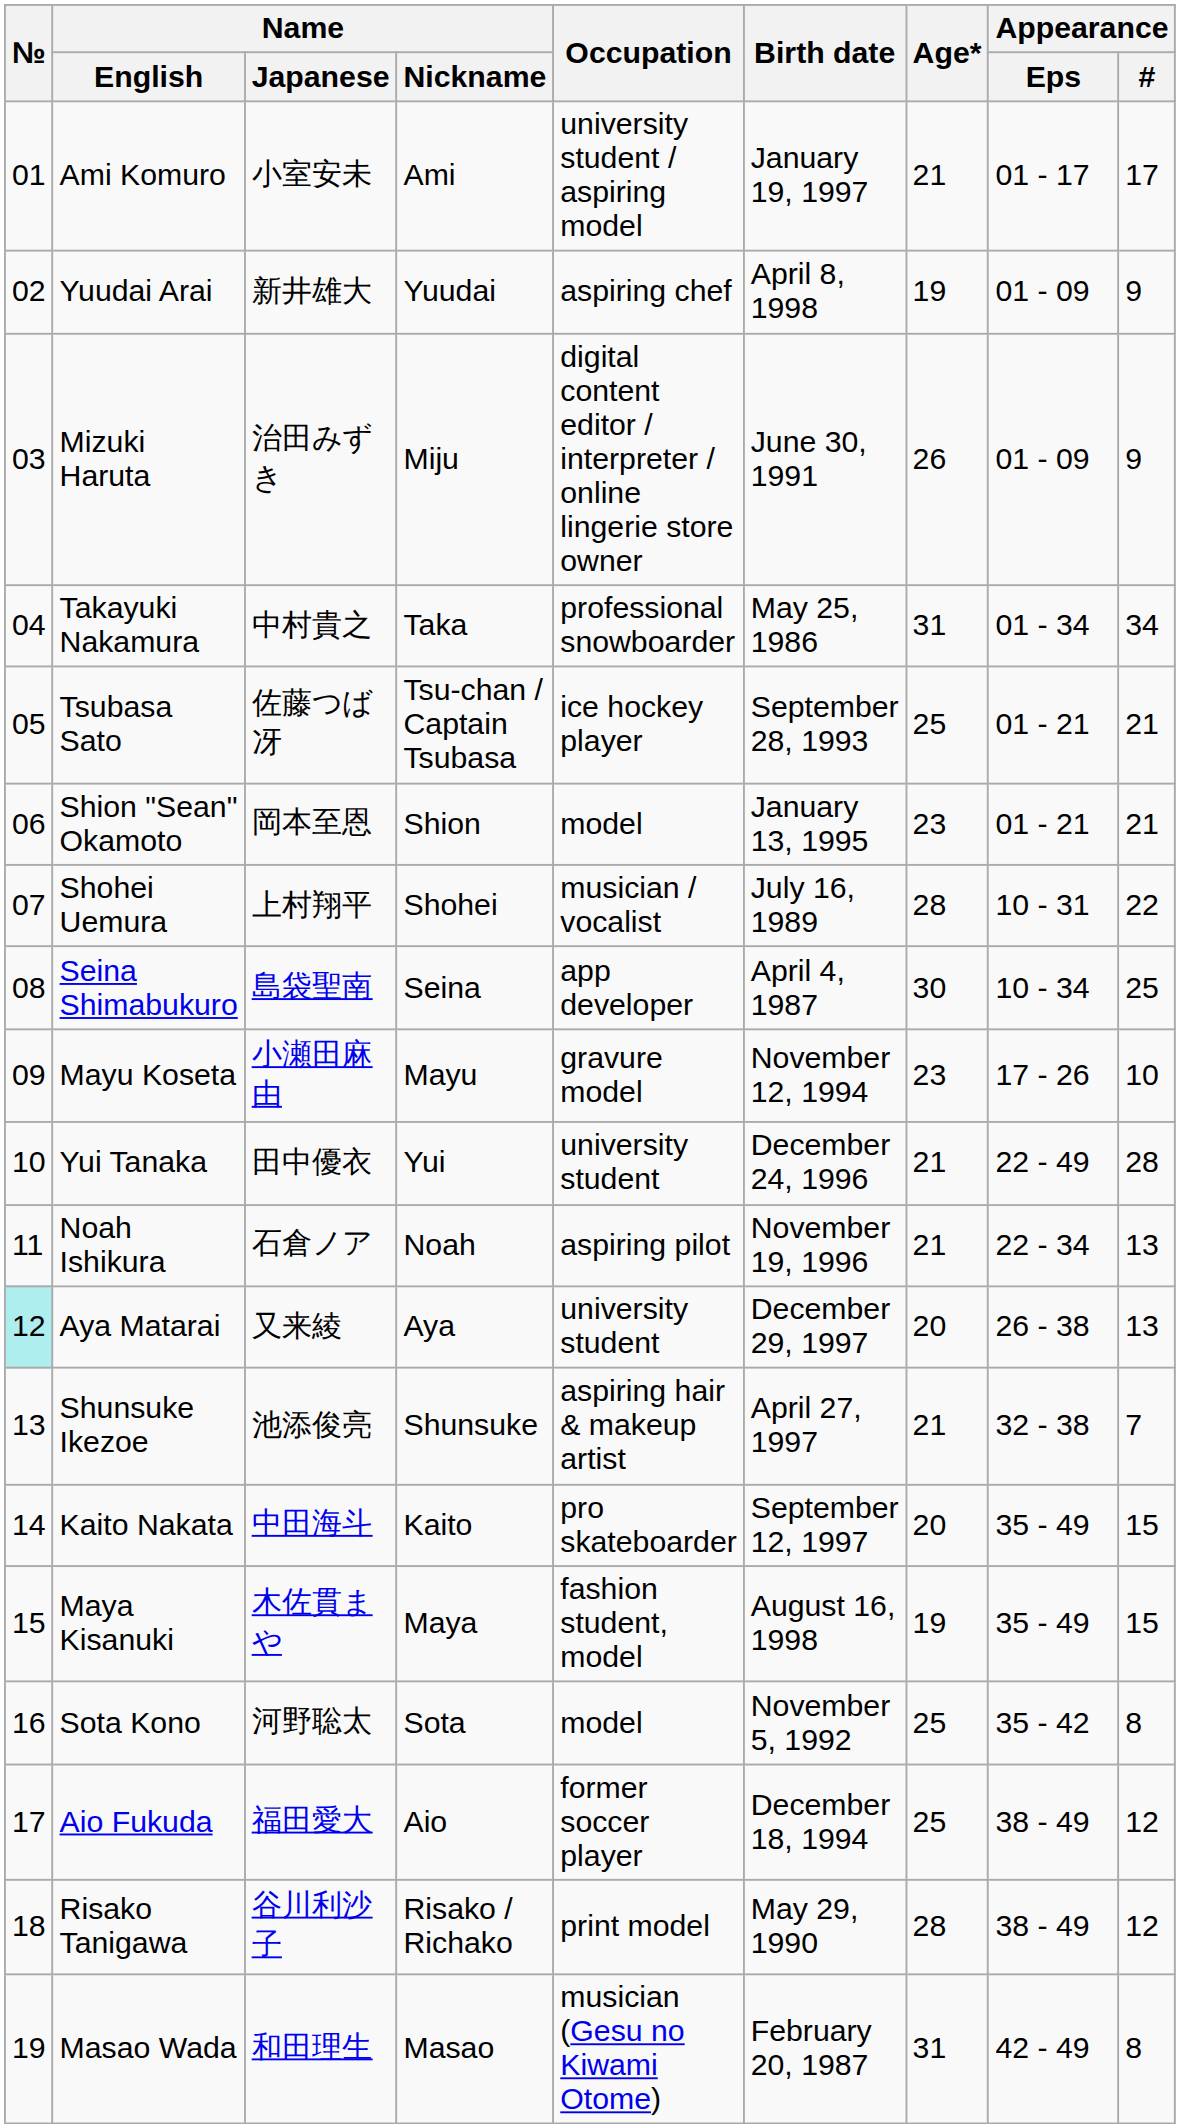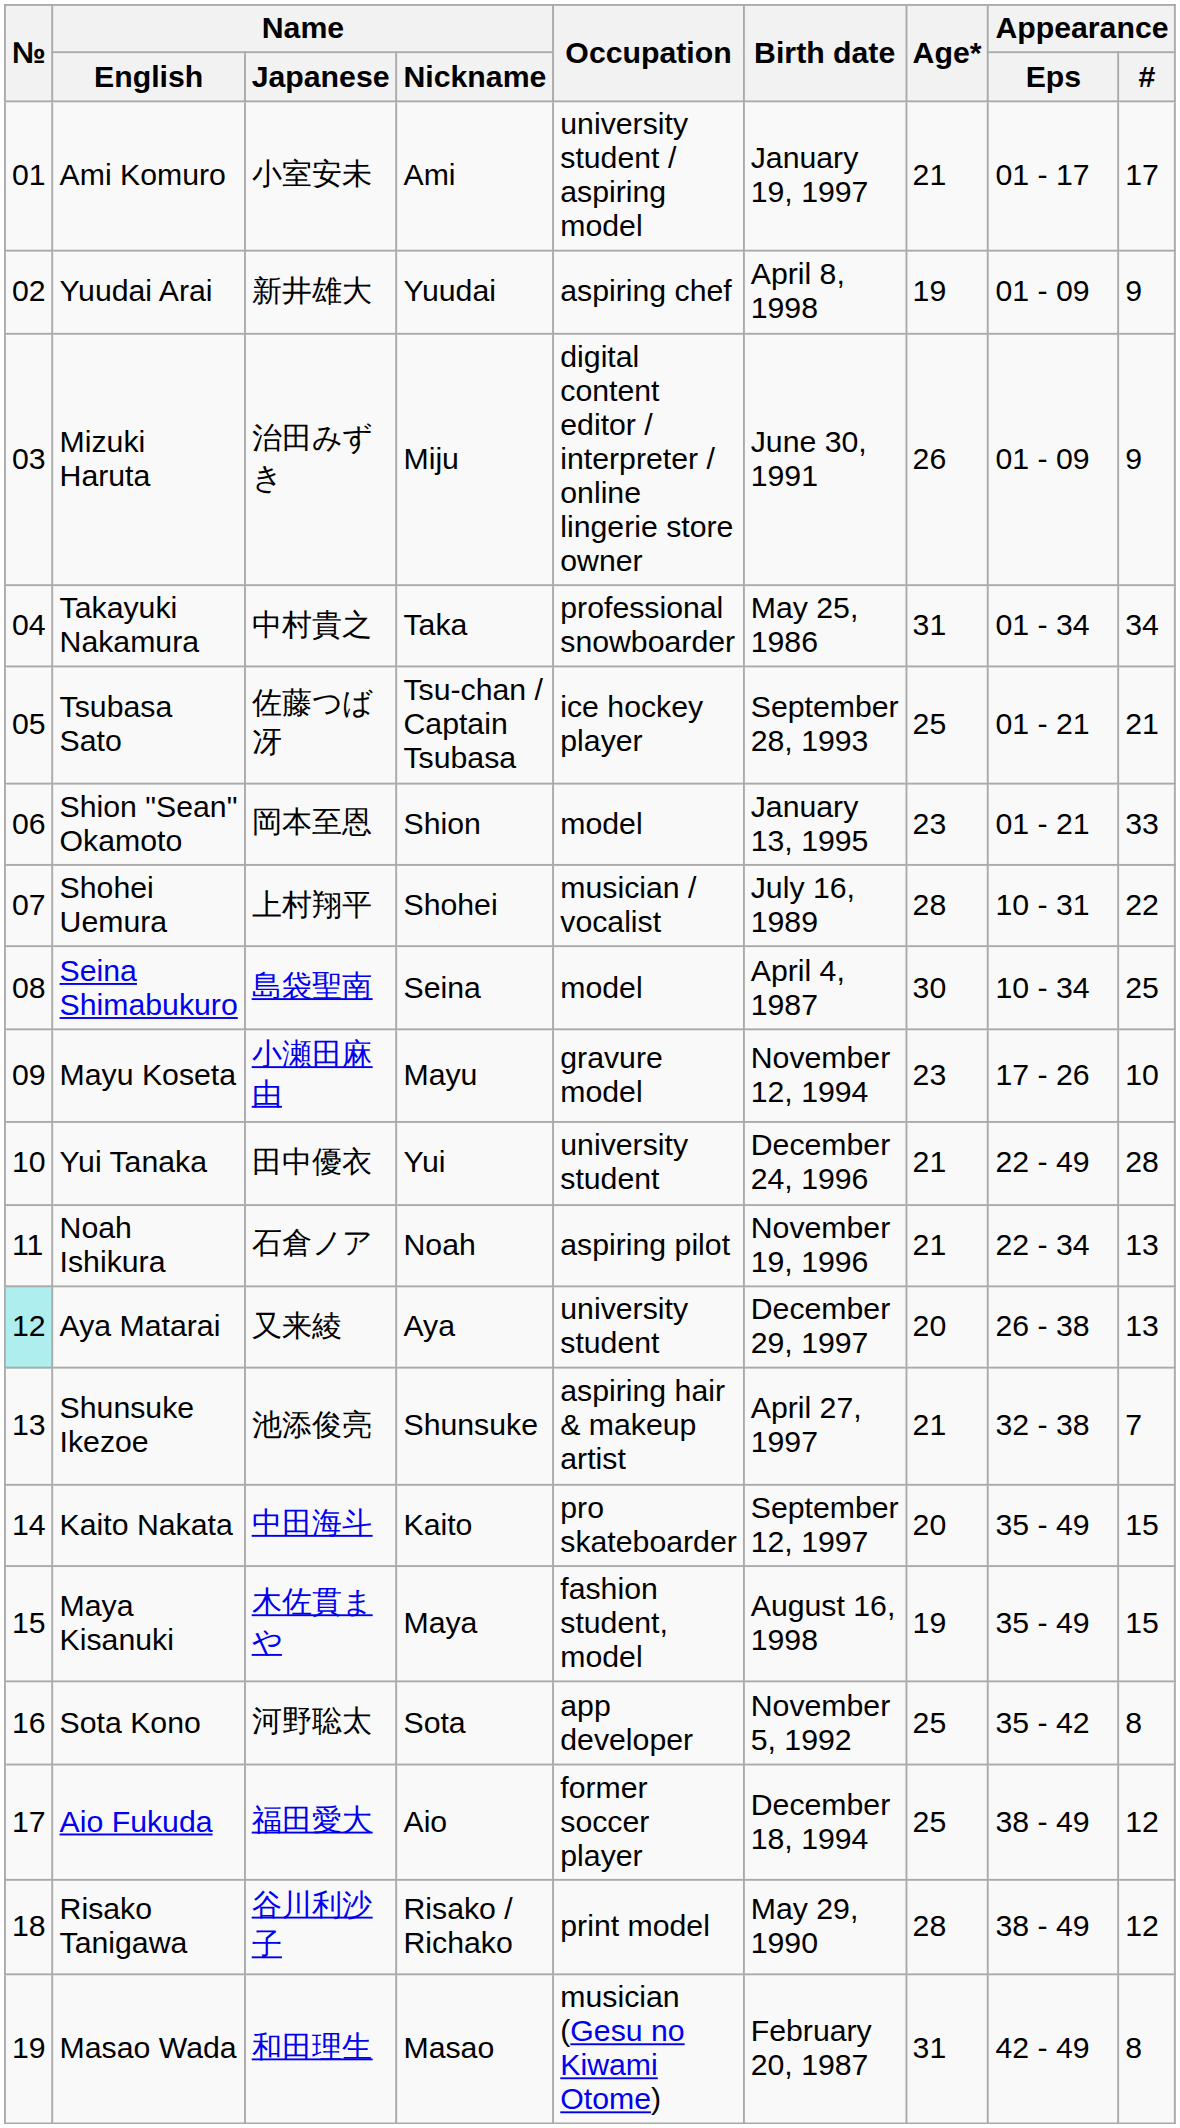 <table class="wikitable sortable">
 <tr>
 <th rowspan="2">№</th>
 <th colspan="3">Name</th>
 <th rowspan="2">Occupation</th>
 <th rowspan="2">Birth date</th>
 <th rowspan="2">Age*</th>
 <th colspan="2">Appearance</th>
 </tr>
 <tr>
 <th>English</th>
 <th>Japanese</th>
 <th>Nickname</th>
 <th>Eps</th>
 <th>#</th>
 </tr>
 <tr>
 <td>01</td>
 <td>Ami Komuro</td>
 <td>小室安未</td>
 <td>Ami</td>
 <td>university student / aspiring model</td>
 <td>January 19, 1997</td>
 <td>21</td>
 <td>01 - 17</td>
 <td>17</td>
 </tr>
 <tr>
 <td>02</td>
 <td>Yuudai Arai</td>
 <td>新井雄大</td>
 <td>Yuudai</td>
 <td>aspiring chef</td>
 <td>April 8, 1998</td>
 <td>19</td>
 <td>01 - 09</td>
 <td>9</td>
 </tr>
 <tr>
 <td>03</td>
 <td>Mizuki Haruta</td>
 <td>治田みずき</td>
 <td>Miju</td>
 <td>digital content editor / interpreter / online lingerie store owner</td>
 <td>June 30, 1991</td>
 <td>26</td>
 <td>01 - 09</td>
 <td>9</td>
 </tr>
 <tr>
 <td>04</td>
 <td>Takayuki Nakamura</td>
 <td>中村貴之</td>
 <td>Taka</td>
 <td>professional snowboarder</td>
 <td>May 25, 1986</td>
 <td>31</td>
 <td>01 - 34</td>
 <td>34</td>
 </tr>
 <tr>
 <td>05</td>
 <td>Tsubasa Sato</td>
 <td>佐藤つば冴</td>
 <td>Tsu-chan / Captain Tsubasa</td>
 <td>ice hockey player</td>
 <td>September 28, 1993</td>
 <td>25</td>
 <td>01 - 21</td>
 <td>21</td>
 </tr>
 <tr>
 <td>06</td>
 <td>Shion "Sean" Okamoto</td>
 <td>岡本至恩</td>
 <td>Shion</td>
 <td>model</td>
 <td>January 13, 1995</td>
 <td>23</td>
 <td>01 - 21</td>
-<td>21</td>
+<td>33</td>
 </tr>
 <tr>
 <td>07</td>
 <td>Shohei Uemura</td>
 <td>上村翔平</td>
 <td>Shohei</td>
 <td>musician / vocalist</td>
 <td>July 16, 1989</td>
 <td>28</td>
 <td>10 - 31</td>
 <td>22</td>
 </tr>
 <tr>
 <td>08</td>
 <td><a href='#'>Seina Shimabukuro</a></td>
 <td><a href='#'>島袋聖南</a></td>
 <td>Seina</td>
-<td>app developer</td>
+<td>model</td>
 <td>April 4, 1987</td>
 <td>30</td>
 <td>10 - 34</td>
 <td>25</td>
 </tr>
 <tr>
 <td>09</td>
 <td>Mayu Koseta</td>
 <td><a href='#'>小瀬田麻由</a></td>
 <td>Mayu</td>
 <td>gravure model</td>
 <td>November 12, 1994</td>
 <td>23</td>
 <td>17 - 26</td>
 <td>10</td>
 </tr>
 <tr>
 <td>10</td>
 <td>Yui Tanaka</td>
 <td>田中優衣</td>
 <td>Yui</td>
 <td>university student</td>
 <td>December 24, 1996</td>
 <td>21</td>
 <td>22 - 49</td>
 <td>28</td>
 </tr>
 <tr>
 <td>11</td>
 <td>Noah Ishikura</td>
 <td>石倉ノア</td>
 <td>Noah</td>
 <td>aspiring pilot</td>
 <td>November 19, 1996</td>
 <td>21</td>
 <td>22 - 34</td>
 <td>13</td>
 </tr>
 <tr>
 <td style="background: paleturquoise;">12</td>
 <td>Aya Matarai</td>
 <td>又来綾</td>
 <td>Aya</td>
 <td>university student</td>
 <td>December 29, 1997</td>
 <td>20</td>
 <td>26 - 38</td>
 <td>13</td>
 </tr>
 <tr>
 <td>13</td>
 <td>Shunsuke Ikezoe</td>
 <td>池添俊亮</td>
 <td>Shunsuke</td>
 <td>aspiring hair & makeup artist</td>
 <td>April 27, 1997</td>
 <td>21</td>
 <td>32 - 38</td>
 <td>7</td>
 </tr>
 <tr>
 <td>14</td>
 <td>Kaito Nakata</td>
 <td><a href='#'>中田海斗</a></td>
 <td>Kaito</td>
 <td>pro skateboarder</td>
 <td>September 12, 1997</td>
 <td>20</td>
 <td>35 - 49</td>
 <td>15</td>
 </tr>
 <tr>
 <td>15</td>
 <td>Maya Kisanuki</td>
 <td><a href='#'>木佐貫まや</a></td>
 <td>Maya</td>
 <td>fashion student, model</td>
 <td>August 16, 1998</td>
 <td>19</td>
 <td>35 - 49</td>
 <td>15</td>
 </tr>
 <tr>
 <td>16</td>
 <td>Sota Kono</td>
 <td>河野聡太</td>
 <td>Sota</td>
-<td>model</td>
+<td>app developer</td>
 <td>November 5, 1992</td>
 <td>25</td>
 <td>35 - 42</td>
 <td>8</td>
 </tr>
 <tr>
 <td>17</td>
 <td><a href='#'>Aio Fukuda</a></td>
 <td><a href='#'>福田愛大</a></td>
 <td>Aio</td>
 <td>former soccer player</td>
 <td>December 18, 1994</td>
 <td>25</td>
 <td>38 - 49</td>
 <td>12</td>
 </tr>
 <tr>
 <td>18</td>
 <td>Risako Tanigawa</td>
 <td><a href='#'>谷川利沙子</a></td>
 <td>Risako / Richako</td>
 <td>print model</td>
 <td>May 29, 1990</td>
 <td>28</td>
 <td>38 - 49</td>
 <td>12</td>
 </tr>
 <tr>
 <td>19</td>
 <td>Masao Wada</td>
 <td><a href='#'>和田理生</a></td>
 <td>Masao</td>
 <td>musician (<a href='#'>Gesu no Kiwami Otome</a>)</td>
 <td>February 20, 1987</td>
 <td>31</td>
 <td>42 - 49</td>
 <td>8</td>
 </tr>
 <tr>
 </tr>
 </table>
